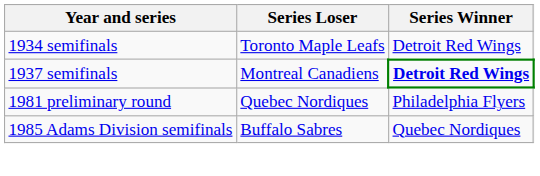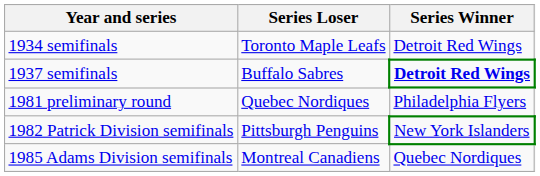 <table class="wikitable">
 <tr>
 <th>Year and series</th>
 <th>Series Loser</th>
 <th>Series Winner</th>
 </tr>
 <tr>
 <td><a href='#'>1934 semifinals</a></td>
 <td><a href='#'>Toronto Maple Leafs</a></td>
 <td><a href='#'>Detroit Red Wings</a></td>
 </tr>
 <tr>
 <td><a href='#'>1937 semifinals</a></td>
-<td><a href='#'>Montreal Canadiens</a></td>
+<td><a href='#'>Buffalo Sabres</a></td>
 <td style="border-bottom:2px solid green; border-top:2px solid green; border-left:2px solid green; border-right:2px solid green"><strong><a href='#'>Detroit Red Wings</a></strong></td>
 </tr>
 <tr>
 <td><a href='#'>1981 preliminary round</a></td>
 <td><a href='#'>Quebec Nordiques</a></td>
 <td><a href='#'>Philadelphia Flyers</a></td>
 </tr>
 <tr>
+<td><a href='#'>1982 Patrick Division semifinals</a></td>
+<td><a href='#'>Pittsburgh Penguins</a></td>
+<td style="border-bottom:2px solid green; border-top:2px solid green; border-left:2px solid green; border-right:2px solid green"><a href='#'>New York Islanders</a></td>
+</tr>
+<tr>
 <td><a href='#'>1985 Adams Division semifinals</a></td>
-<td><a href='#'>Buffalo Sabres</a></td>
+<td><a href='#'>Montreal Canadiens</a></td>
 <td><a href='#'>Quebec Nordiques</a></td>
 </tr>
 </table>
